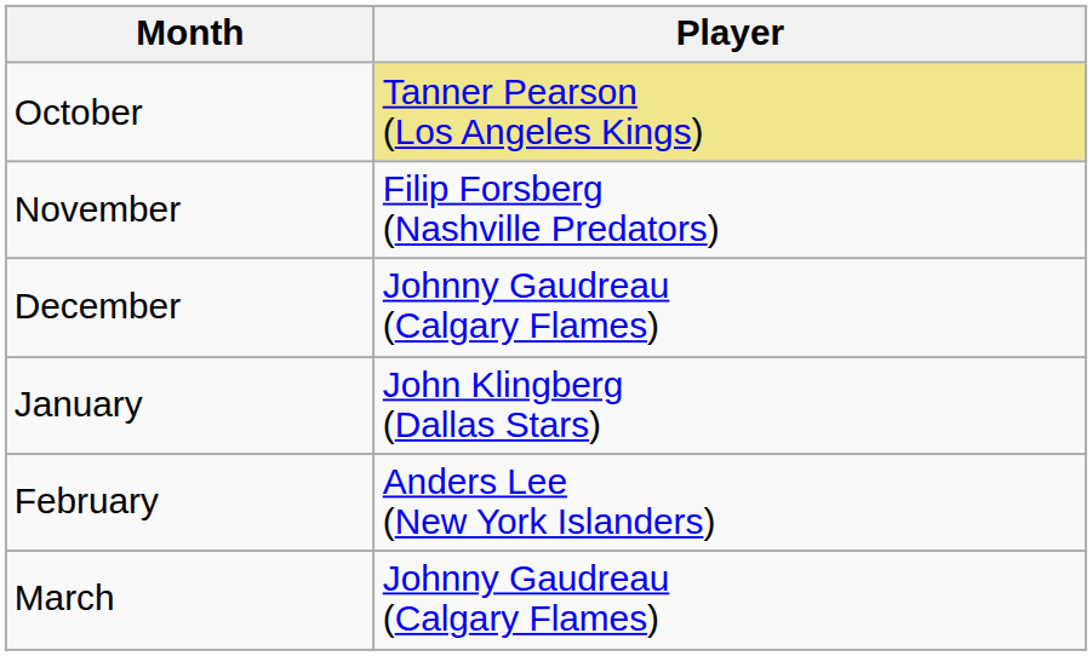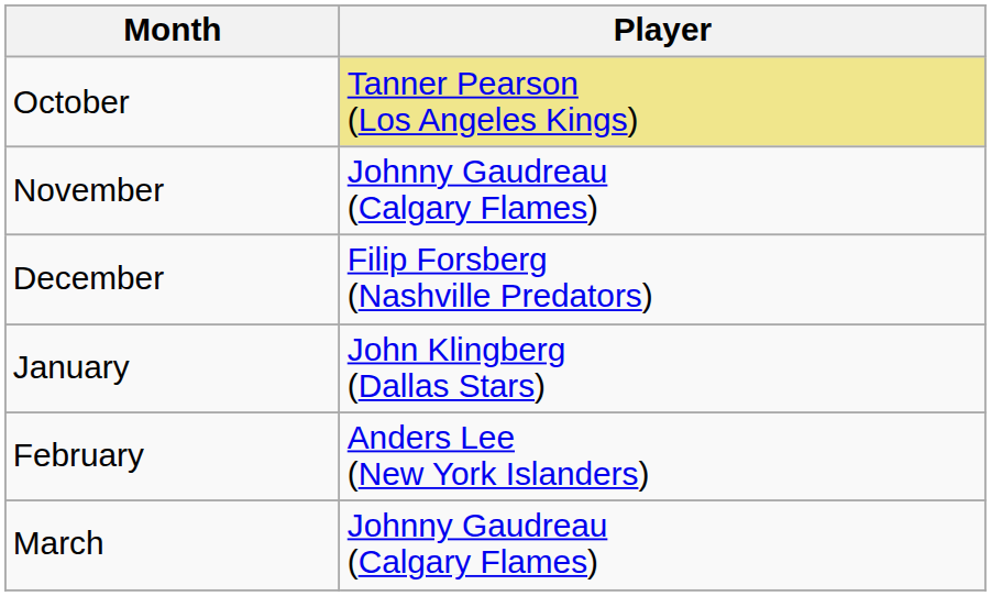 <table class="wikitable" style="width: 30em;">
 <tr style="text-align:center;">
 <th>Month</th>
 <th>Player</th>
 </tr>
 <tr>
 <td>October</td>
 <td style="background: khaki;"><a href='#'>Tanner Pearson</a><br>(<a href='#'>Los Angeles Kings</a>)</td>
 </tr>
 <tr>
 <td>November</td>
-<td><a href='#'>Filip Forsberg</a><br>(<a href='#'>Nashville Predators</a>)</td>
+<td><a href='#'>Johnny Gaudreau</a><br>(<a href='#'>Calgary Flames</a>)</td>
 </tr>
 <tr>
 <td>December</td>
-<td><a href='#'>Johnny Gaudreau</a><br>(<a href='#'>Calgary Flames</a>)</td>
+<td><a href='#'>Filip Forsberg</a><br>(<a href='#'>Nashville Predators</a>)</td>
 </tr>
 <tr>
 <td>January</td>
 <td><a href='#'>John Klingberg</a><br>(<a href='#'>Dallas Stars</a>)</td>
 </tr>
 <tr>
 <td>February</td>
 <td><a href='#'>Anders Lee</a><br>(<a href='#'>New York Islanders</a>)</td>
 </tr>
 <tr>
 <td>March</td>
 <td><a href='#'>Johnny Gaudreau</a><br>(<a href='#'>Calgary Flames</a>)</td>
 </tr>
 </table>
